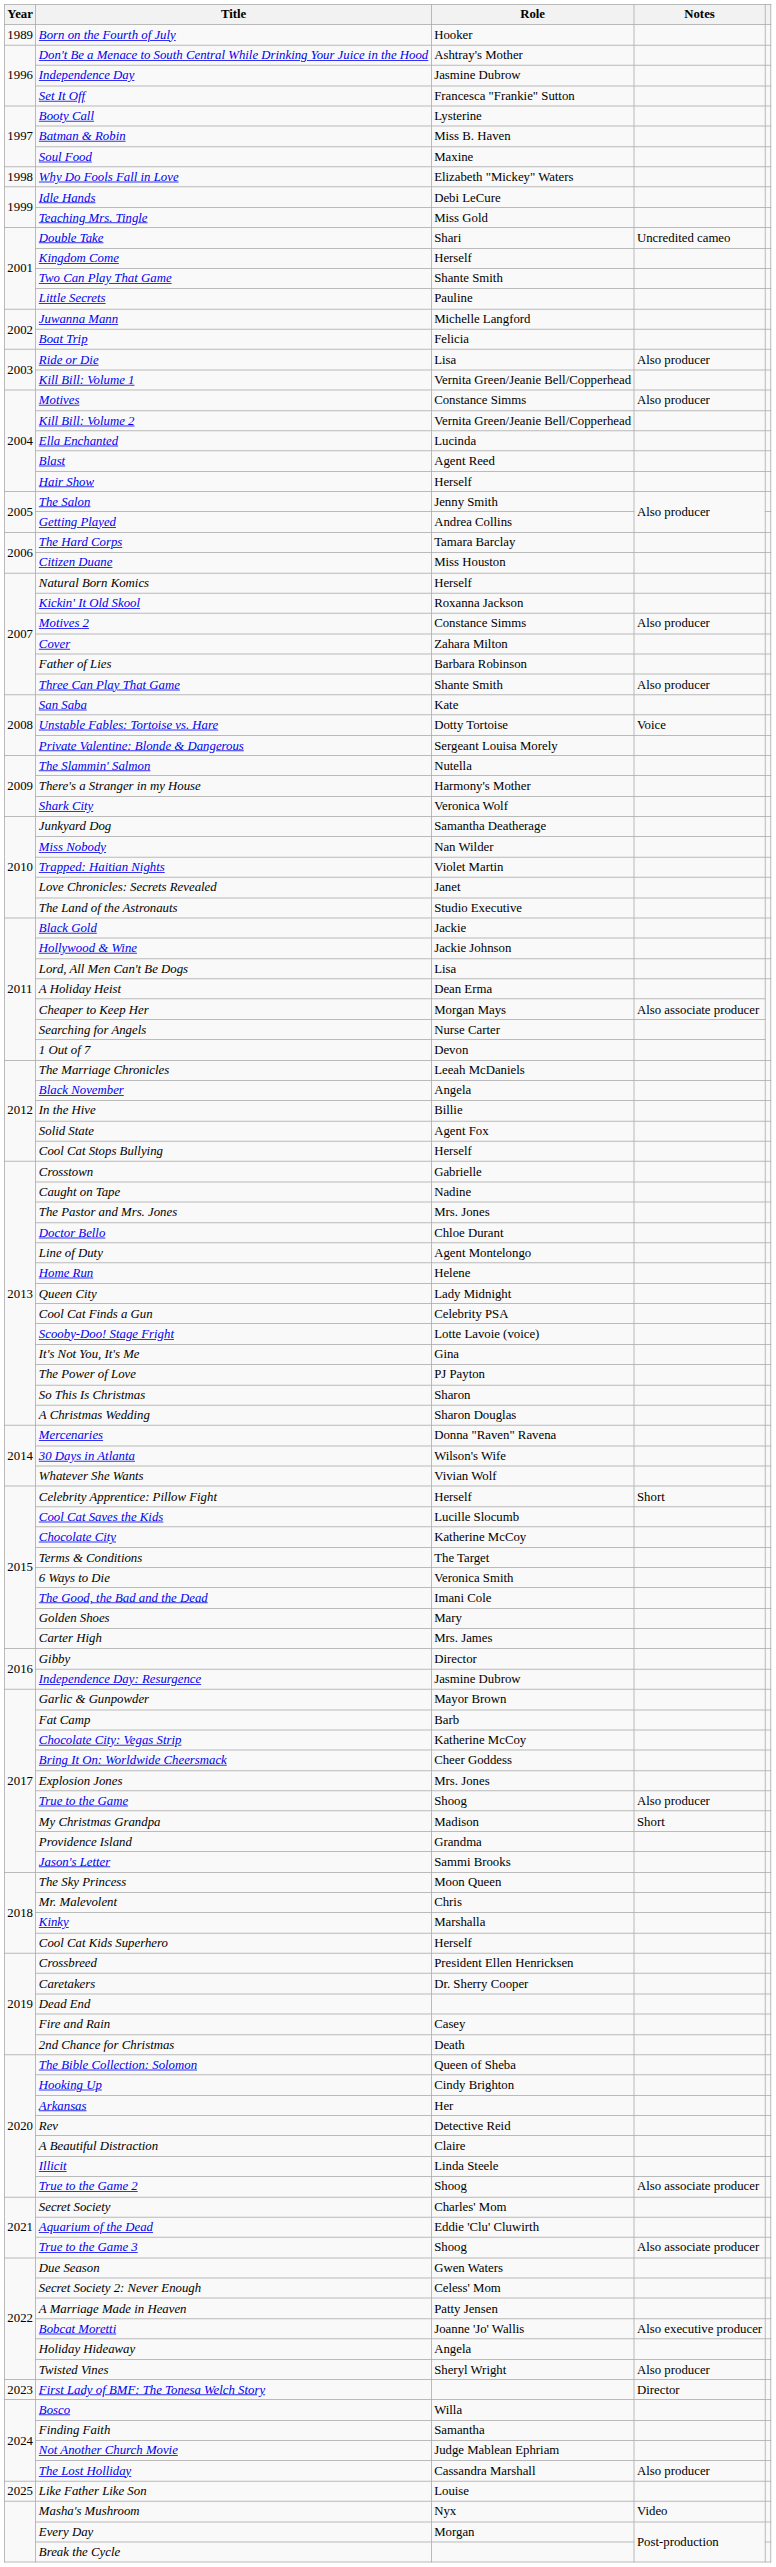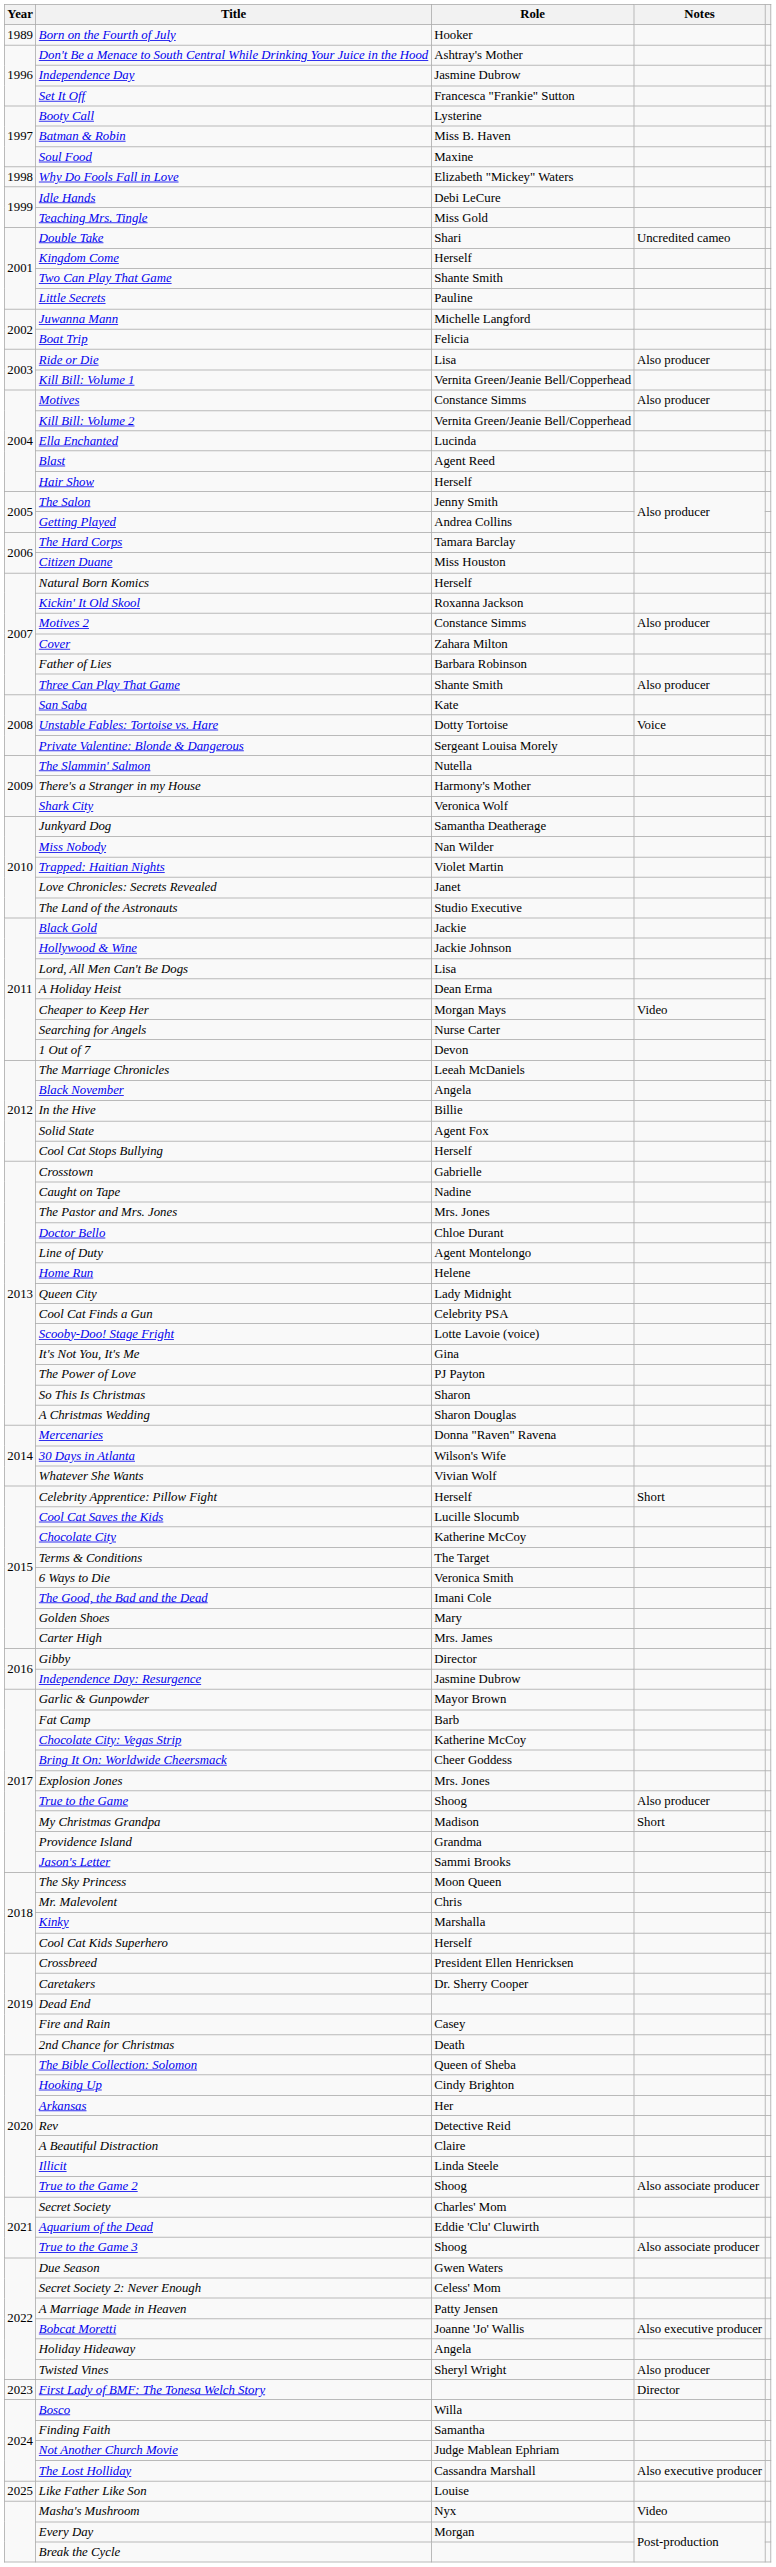 <table class="wikitable plainrowheaders sortable" style="margin-right: 0;">
 <tr>
 <th scope="col">Year</th>
 <th scope="col">Title</th>
 <th scope="col">Role</th>
 <th scope="col" class="unsortable">Notes</th>
 <th scope="col" class="unsortable"></th>
 </tr>
 <tr>
 <td>1989</td>
 <td><em><a href='#'>Born on the Fourth of July</a></em></td>
 <td>Hooker</td>
 <td></td>
 <td></td>
 </tr>
 <tr>
 <td rowspan="3">1996</td>
 <td><em><a href='#'>Don't Be a Menace to South Central While Drinking Your Juice in the Hood</a></em></td>
 <td>Ashtray's Mother</td>
 <td></td>
 <td></td>
 </tr>
 <tr>
 <td><em><a href='#'>Independence Day</a></em></td>
 <td>Jasmine Dubrow</td>
 <td></td>
 <td></td>
 </tr>
 <tr>
 <td><em><a href='#'>Set It Off</a></em></td>
 <td>Francesca "Frankie" Sutton</td>
 <td></td>
 <td></td>
 </tr>
 <tr>
 <td rowspan="3">1997</td>
 <td><em><a href='#'>Booty Call</a></em></td>
 <td>Lysterine</td>
 <td></td>
 <td></td>
 </tr>
 <tr>
 <td><em><a href='#'>Batman & Robin</a></em></td>
 <td>Miss B. Haven</td>
 <td></td>
 <td></td>
 </tr>
 <tr>
 <td><em><a href='#'>Soul Food</a></em></td>
 <td>Maxine</td>
 <td></td>
 <td></td>
 </tr>
 <tr>
 <td>1998</td>
 <td><em><a href='#'>Why Do Fools Fall in Love</a></em></td>
 <td>Elizabeth "Mickey" Waters</td>
 <td></td>
 <td></td>
 </tr>
 <tr>
 <td rowspan="2">1999</td>
 <td><em><a href='#'>Idle Hands</a></em></td>
 <td>Debi LeCure</td>
 <td></td>
 <td></td>
 </tr>
 <tr>
 <td><em><a href='#'>Teaching Mrs. Tingle</a></em></td>
 <td>Miss Gold</td>
 <td></td>
 <td></td>
 </tr>
 <tr>
 <td rowspan="4">2001</td>
 <td><em><a href='#'>Double Take</a></em></td>
 <td>Shari</td>
 <td>Uncredited cameo</td>
 <td></td>
 </tr>
 <tr>
 <td><em><a href='#'>Kingdom Come</a></em></td>
 <td>Herself</td>
 <td></td>
 <td></td>
 </tr>
 <tr>
 <td><em><a href='#'>Two Can Play That Game</a></em></td>
 <td>Shante Smith</td>
 <td></td>
 <td></td>
 </tr>
 <tr>
 <td><em><a href='#'>Little Secrets</a></em></td>
 <td>Pauline</td>
 <td></td>
 <td></td>
 </tr>
 <tr>
 <td rowspan="2">2002</td>
 <td><em><a href='#'>Juwanna Mann</a></em></td>
 <td>Michelle Langford</td>
 <td></td>
 <td></td>
 </tr>
 <tr>
 <td><em><a href='#'>Boat Trip</a></em></td>
 <td>Felicia</td>
 <td></td>
 <td></td>
 </tr>
 <tr>
 <td rowspan="2">2003</td>
 <td><em><a href='#'>Ride or Die</a></em></td>
 <td>Lisa</td>
 <td>Also producer</td>
 <td></td>
 </tr>
 <tr>
 <td><em><a href='#'>Kill Bill: Volume 1</a></em></td>
 <td>Vernita Green/Jeanie Bell/Copperhead</td>
 <td></td>
 <td></td>
 </tr>
 <tr>
 <td rowspan="5">2004</td>
 <td><em><a href='#'>Motives</a></em></td>
 <td>Constance Simms</td>
 <td>Also producer</td>
 <td></td>
 </tr>
 <tr>
 <td><em><a href='#'>Kill Bill: Volume 2</a></em></td>
 <td>Vernita Green/Jeanie Bell/Copperhead</td>
 <td></td>
 <td></td>
 </tr>
 <tr>
 <td><em><a href='#'>Ella Enchanted</a></em></td>
 <td>Lucinda</td>
 <td></td>
 <td></td>
 </tr>
 <tr>
 <td><em><a href='#'>Blast</a></em></td>
 <td>Agent Reed</td>
 <td></td>
 <td></td>
 </tr>
 <tr>
 <td><em><a href='#'>Hair Show</a></em></td>
 <td>Herself</td>
 <td></td>
 <td></td>
 </tr>
 <tr>
 <td rowspan="2">2005</td>
 <td><em><a href='#'>The Salon</a></em></td>
 <td>Jenny Smith</td>
 <td rowspan="2">Also producer</td>
 <td></td>
 </tr>
 <tr>
 <td><em><a href='#'>Getting Played</a></em></td>
 <td>Andrea Collins</td>
 <td></td>
 </tr>
 <tr>
 <td rowspan="2">2006</td>
 <td><em><a href='#'>The Hard Corps</a></em></td>
 <td>Tamara Barclay</td>
 <td></td>
 <td></td>
 </tr>
 <tr>
 <td><em><a href='#'>Citizen Duane</a></em></td>
 <td>Miss Houston</td>
 <td></td>
 <td></td>
 </tr>
 <tr>
 <td rowspan="6">2007</td>
 <td><em>Natural Born Komics</em></td>
 <td>Herself</td>
 <td></td>
 <td></td>
 </tr>
 <tr>
 <td><em><a href='#'>Kickin' It Old Skool</a></em></td>
 <td>Roxanna Jackson</td>
 <td></td>
 <td></td>
 </tr>
 <tr>
 <td><em><a href='#'>Motives 2</a></em></td>
 <td>Constance Simms</td>
 <td>Also producer</td>
 <td></td>
 </tr>
 <tr>
 <td><em><a href='#'>Cover</a></em></td>
 <td>Zahara Milton</td>
 <td></td>
 <td></td>
 </tr>
 <tr>
 <td><em>Father of Lies</em></td>
 <td>Barbara Robinson</td>
 <td></td>
 <td></td>
 </tr>
 <tr>
 <td><em><a href='#'>Three Can Play That Game</a></em></td>
 <td>Shante Smith</td>
 <td>Also producer</td>
 <td></td>
 </tr>
 <tr>
 <td rowspan="3">2008</td>
 <td><em><a href='#'>San Saba</a></em></td>
 <td>Kate</td>
 <td></td>
 <td></td>
 </tr>
 <tr>
 <td><em><a href='#'>Unstable Fables: Tortoise vs. Hare</a></em></td>
 <td>Dotty Tortoise</td>
 <td>Voice</td>
 <td></td>
 </tr>
 <tr>
 <td><em><a href='#'>Private Valentine: Blonde & Dangerous</a></em></td>
 <td>Sergeant Louisa Morely</td>
 <td></td>
 <td></td>
 </tr>
 <tr>
 <td rowspan="3">2009</td>
 <td><em><a href='#'>The Slammin' Salmon</a></em></td>
 <td>Nutella</td>
 <td></td>
 <td></td>
 </tr>
 <tr>
 <td><em>There's a Stranger in my House</em></td>
 <td>Harmony's Mother</td>
 <td></td>
 <td></td>
 </tr>
 <tr>
 <td><em><a href='#'>Shark City</a></em></td>
 <td>Veronica Wolf</td>
 <td></td>
 <td></td>
 </tr>
 <tr>
 <td rowspan="5">2010</td>
 <td><em>Junkyard Dog</em></td>
 <td>Samantha Deatherage</td>
 <td></td>
 <td></td>
 </tr>
 <tr>
 <td><em><a href='#'>Miss Nobody</a></em></td>
 <td>Nan Wilder</td>
 <td></td>
 <td></td>
 </tr>
 <tr>
 <td><em><a href='#'>Trapped: Haitian Nights</a></em></td>
 <td>Violet Martin</td>
 <td></td>
 <td></td>
 </tr>
 <tr>
 <td><em>Love Chronicles: Secrets Revealed</em></td>
 <td>Janet</td>
 <td></td>
 <td></td>
 </tr>
 <tr>
 <td><em>The Land of the Astronauts</em></td>
 <td>Studio Executive</td>
 <td></td>
 <td></td>
 </tr>
 <tr>
 <td rowspan="7">2011</td>
 <td><em><a href='#'>Black Gold</a></em></td>
 <td>Jackie</td>
 <td></td>
 <td></td>
 </tr>
 <tr>
 <td><em><a href='#'>Hollywood & Wine</a></em></td>
 <td>Jackie Johnson</td>
 <td></td>
 <td></td>
 </tr>
 <tr>
 <td><em>Lord, All Men Can't Be Dogs</em></td>
 <td>Lisa</td>
 <td></td>
 <td></td>
 </tr>
 <tr>
 <td><em>A Holiday Heist</em></td>
 <td>Dean Erma</td>
 <td></td>
 </tr>
 <tr>
 <td><em>Cheaper to Keep Her</em></td>
 <td>Morgan Mays</td>
-<td>Also associate producer</td>
+<td>Video</td>
 </tr>
 <tr>
 <td><em>Searching for Angels</em></td>
 <td>Nurse Carter</td>
 <td></td>
 </tr>
 <tr>
 <td><em>1 Out of 7</em></td>
 <td>Devon</td>
 <td></td>
 </tr>
 <tr>
 <td rowspan="5">2012</td>
 <td><em>The Marriage Chronicles</em></td>
 <td>Leeah McDaniels</td>
 <td></td>
 <td></td>
 </tr>
 <tr>
 <td><em><a href='#'>Black November</a></em></td>
 <td>Angela</td>
 <td></td>
 <td></td>
 </tr>
 <tr>
 <td><em>In the Hive</em></td>
 <td>Billie</td>
 <td></td>
 <td></td>
 </tr>
 <tr>
 <td><em>Solid State</em></td>
 <td>Agent Fox</td>
 <td></td>
 <td></td>
 </tr>
 <tr>
 <td><em>Cool Cat Stops Bullying</em></td>
 <td>Herself</td>
 <td></td>
 <td></td>
 </tr>
 <tr>
 <td rowspan="13">2013</td>
 <td><em>Crosstown</em></td>
 <td>Gabrielle</td>
 <td></td>
 <td></td>
 </tr>
 <tr>
 <td><em>Caught on Tape</em></td>
 <td>Nadine</td>
 <td></td>
 <td></td>
 </tr>
 <tr>
 <td><em>The Pastor and Mrs. Jones</em></td>
 <td>Mrs. Jones</td>
 <td></td>
 <td></td>
 </tr>
 <tr>
 <td><em><a href='#'>Doctor Bello</a></em></td>
 <td>Chloe Durant</td>
 <td></td>
 <td></td>
 </tr>
 <tr>
 <td><em>Line of Duty</em></td>
 <td>Agent Montelongo</td>
 <td></td>
 <td></td>
 </tr>
 <tr>
 <td><em><a href='#'>Home Run</a></em></td>
 <td>Helene</td>
 <td></td>
 <td></td>
 </tr>
 <tr>
 <td><em>Queen City</em></td>
 <td>Lady Midnight</td>
 <td></td>
 <td></td>
 </tr>
 <tr>
 <td><em>Cool Cat Finds a Gun</em></td>
 <td>Celebrity PSA</td>
 <td></td>
 <td></td>
 </tr>
 <tr>
 <td><em><a href='#'>Scooby-Doo! Stage Fright</a></em></td>
 <td>Lotte Lavoie (voice)</td>
 <td></td>
 <td></td>
 </tr>
 <tr>
 <td><em>It's Not You, It's Me</em></td>
 <td>Gina</td>
 <td></td>
 <td></td>
 </tr>
 <tr>
 <td><em>The Power of Love</em></td>
 <td>PJ Payton</td>
 <td></td>
 <td></td>
 </tr>
 <tr>
 <td><em>So This Is Christmas</em></td>
 <td>Sharon</td>
 <td></td>
 <td></td>
 </tr>
 <tr>
 <td><em>A Christmas Wedding</em></td>
 <td>Sharon Douglas</td>
 <td></td>
 <td></td>
 </tr>
 <tr>
 <td rowspan="3">2014</td>
 <td><em><a href='#'>Mercenaries</a></em></td>
 <td>Donna "Raven" Ravena</td>
 <td></td>
 <td></td>
 </tr>
 <tr>
 <td><em><a href='#'>30 Days in Atlanta</a></em></td>
 <td>Wilson's Wife</td>
 <td></td>
 <td></td>
 </tr>
 <tr>
 <td><em>Whatever She Wants</em></td>
 <td>Vivian Wolf</td>
 <td></td>
 <td></td>
 </tr>
 <tr>
 <td rowspan="8">2015</td>
 <td><em>Celebrity Apprentice: Pillow Fight</em></td>
 <td>Herself</td>
 <td>Short</td>
 <td></td>
 </tr>
 <tr>
 <td><em><a href='#'>Cool Cat Saves the Kids</a></em></td>
 <td>Lucille Slocumb</td>
 <td></td>
 <td></td>
 </tr>
 <tr>
 <td><em><a href='#'>Chocolate City</a></em></td>
 <td>Katherine McCoy</td>
 <td></td>
 <td></td>
 </tr>
 <tr>
 <td><em>Terms & Conditions</em></td>
 <td>The Target</td>
 <td></td>
 <td></td>
 </tr>
 <tr>
 <td><em>6 Ways to Die</em></td>
 <td>Veronica Smith</td>
 <td></td>
 <td></td>
 </tr>
 <tr>
 <td><em><a href='#'>The Good, the Bad and the Dead</a></em></td>
 <td>Imani Cole</td>
 <td></td>
 <td></td>
 </tr>
 <tr>
 <td><em>Golden Shoes</em></td>
 <td>Mary</td>
 <td></td>
 <td></td>
 </tr>
 <tr>
 <td><em>Carter High</em></td>
 <td>Mrs. James</td>
 <td></td>
 <td></td>
 </tr>
 <tr>
 <td rowspan="2">2016</td>
 <td><em>Gibby</em></td>
 <td>Director</td>
 <td></td>
 </tr>
 <tr>
 <td><em><a href='#'>Independence Day: Resurgence</a></em></td>
 <td>Jasmine Dubrow</td>
 <td></td>
 <td></td>
 </tr>
 <tr>
 <td rowspan="9">2017</td>
 <td><em>Garlic & Gunpowder</em></td>
 <td>Mayor Brown</td>
 <td></td>
 <td></td>
 </tr>
 <tr>
 <td><em>Fat Camp</em></td>
 <td>Barb</td>
 <td></td>
 <td></td>
 </tr>
 <tr>
 <td><em><a href='#'>Chocolate City: Vegas Strip</a></em></td>
 <td>Katherine McCoy</td>
 <td></td>
 <td></td>
 </tr>
 <tr>
 <td><em><a href='#'>Bring It On: Worldwide Cheersmack</a></em></td>
 <td>Cheer Goddess</td>
 <td></td>
 <td></td>
 </tr>
 <tr>
 <td><em>Explosion Jones</em></td>
 <td>Mrs. Jones</td>
 <td></td>
 <td></td>
 </tr>
 <tr>
 <td><em><a href='#'>True to the Game</a></em></td>
 <td>Shoog</td>
 <td>Also producer</td>
 <td></td>
 </tr>
 <tr>
 <td><em>My Christmas Grandpa</em></td>
 <td>Madison</td>
 <td>Short</td>
 <td></td>
 </tr>
 <tr>
 <td><em>Providence Island</em></td>
 <td>Grandma</td>
 <td></td>
 <td></td>
 </tr>
 <tr>
 <td><em><a href='#'>Jason's Letter</a></em></td>
 <td>Sammi Brooks</td>
 <td></td>
 <td></td>
 </tr>
 <tr>
 <td rowspan="4">2018</td>
 <td><em>The Sky Princess</em></td>
 <td>Moon Queen</td>
 <td></td>
 <td></td>
 </tr>
 <tr>
 <td><em>Mr. Malevolent</em></td>
 <td>Chris</td>
 <td></td>
 <td></td>
 </tr>
 <tr>
 <td><em><a href='#'>Kinky</a></em></td>
 <td>Marshalla</td>
 <td></td>
 <td></td>
 </tr>
 <tr>
 <td><em>Cool Cat Kids Superhero</em></td>
 <td>Herself</td>
 <td></td>
 <td></td>
 </tr>
 <tr>
 <td rowspan="5">2019</td>
 <td><em>Crossbreed</em></td>
 <td>President Ellen Henricksen</td>
 <td></td>
 <td></td>
 </tr>
 <tr>
 <td><em>Caretakers</em></td>
 <td>Dr. Sherry Cooper</td>
 <td></td>
 <td></td>
 </tr>
 <tr>
 <td><em>Dead End</em></td>
 <td></td>
 <td></td>
 <td></td>
 </tr>
 <tr>
 <td><em>Fire and Rain</em></td>
 <td>Casey</td>
 <td></td>
 <td></td>
 </tr>
 <tr>
 <td><em>2nd Chance for Christmas</em></td>
 <td>Death</td>
 <td></td>
 <td></td>
 </tr>
 <tr>
 <td rowspan="7">2020</td>
 <td><em><a href='#'>The Bible Collection: Solomon</a></em></td>
 <td>Queen of Sheba</td>
 <td></td>
 <td></td>
 </tr>
 <tr>
 <td><em><a href='#'>Hooking Up</a></em></td>
 <td>Cindy Brighton</td>
 <td></td>
 <td></td>
 </tr>
 <tr>
 <td><em><a href='#'>Arkansas</a></em></td>
 <td>Her</td>
 <td></td>
 <td></td>
 </tr>
 <tr>
 <td><em>Rev</em></td>
 <td>Detective Reid</td>
 <td></td>
 <td></td>
 </tr>
 <tr>
 <td><em>A Beautiful Distraction</em></td>
 <td>Claire</td>
 <td></td>
 <td></td>
 </tr>
 <tr>
 <td><em><a href='#'>Illicit</a></em></td>
 <td>Linda Steele</td>
 <td></td>
 <td></td>
 </tr>
 <tr>
 <td><em><a href='#'>True to the Game 2</a></em></td>
 <td>Shoog</td>
 <td>Also associate producer</td>
 <td></td>
 </tr>
 <tr>
 <td rowspan="3">2021</td>
 <td><em>Secret Society</em></td>
 <td>Charles' Mom</td>
 <td></td>
 <td></td>
 </tr>
 <tr>
 <td><em><a href='#'>Aquarium of the Dead</a></em></td>
 <td>Eddie 'Clu' Cluwirth</td>
 <td></td>
 <td></td>
 </tr>
 <tr>
 <td><em><a href='#'>True to the Game 3</a></em></td>
 <td>Shoog</td>
 <td>Also associate producer</td>
 <td></td>
 </tr>
 <tr>
 <td rowspan="6">2022</td>
 <td><em>Due Season</em></td>
 <td>Gwen Waters</td>
 <td></td>
 <td></td>
 </tr>
 <tr>
 <td><em>Secret Society 2: Never Enough</em></td>
 <td>Celess' Mom</td>
 <td></td>
 <td></td>
 </tr>
 <tr>
 <td><em>A Marriage Made in Heaven</em></td>
 <td>Patty Jensen</td>
 <td></td>
 <td></td>
 </tr>
 <tr>
 <td><em><a href='#'>Bobcat Moretti</a></em></td>
 <td>Joanne 'Jo' Wallis</td>
 <td>Also executive producer</td>
 <td></td>
 </tr>
 <tr>
 <td><em>Holiday Hideaway</em></td>
 <td>Angela</td>
 <td></td>
 <td></td>
 </tr>
 <tr>
 <td><em>Twisted Vines</em></td>
 <td>Sheryl Wright</td>
 <td>Also producer</td>
 <td></td>
 </tr>
 <tr>
 <td>2023</td>
 <td><em><a href='#'>First Lady of BMF: The Tonesa Welch Story</a></em></td>
 <td></td>
 <td>Director</td>
 <td></td>
 </tr>
 <tr>
 <td rowspan="4">2024</td>
 <td><em><a href='#'>Bosco</a></em></td>
 <td>Willa</td>
 <td></td>
 <td></td>
 </tr>
 <tr>
 <td><em>Finding Faith</em></td>
 <td>Samantha</td>
 <td></td>
 <td></td>
 </tr>
 <tr>
 <td><em><a href='#'>Not Another Church Movie</a></em></td>
 <td>Judge Mablean Ephriam</td>
 <td></td>
 <td></td>
 </tr>
 <tr>
 <td><em><a href='#'>The Lost Holliday</a></em></td>
 <td>Cassandra Marshall</td>
-<td>Also producer</td>
+<td>Also executive producer</td>
 <td></td>
 </tr>
 <tr>
 <td>2025</td>
 <td><em>Like Father Like Son</em></td>
 <td>Louise</td>
 <td></td>
 <td></td>
 </tr>
 <tr>
 <td rowspan="3"></td>
 <td><em>Masha's Mushroom</em></td>
 <td>Nyx</td>
 <td>Video</td>
 <td></td>
 </tr>
 <tr>
 <td><em>Every Day</em></td>
 <td>Morgan</td>
 <td rowspan="2">Post-production</td>
 <td></td>
 </tr>
 <tr>
 <td><em>Break the Cycle</em></td>
 <td></td>
 <td></td>
 </tr>
 </table>
